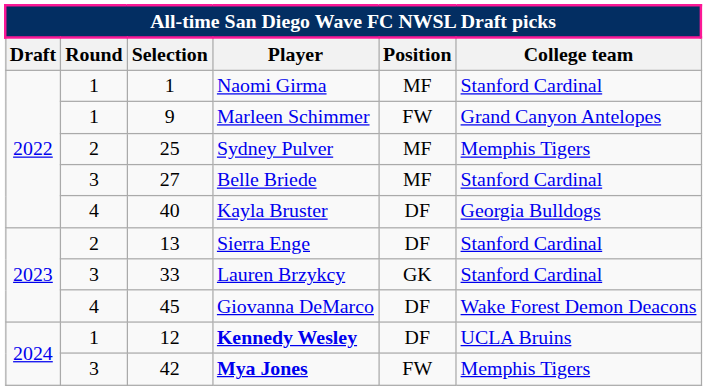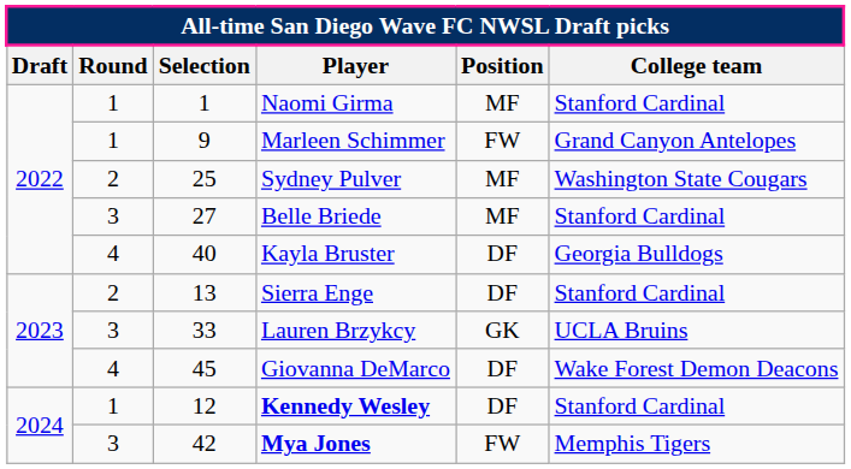 <table class="wikitable sortable" style="text-align:left; font-size:100%;">
 <tr>
 <th colspan="6" scope="col" style="background:#032E62; color:white; border:2px solid #FC1896;">All-time San Diego Wave FC NWSL Draft picks</th>
 </tr>
 <tr>
 <th>Draft</th>
 <th>Round</th>
 <th>Selection</th>
 <th>Player</th>
 <th>Position</th>
 <th>College team</th>
 </tr>
 <tr>
 <td rowspan="5" align="center"><a href='#'>2022</a></td>
 <td align="center">1</td>
 <td align="center">1</td>
 <td> <a href='#'>Naomi Girma</a></td>
 <td align="center">MF</td>
 <td> <a href='#'>Stanford Cardinal</a></td>
 </tr>
 <tr>
 <td align="center">1</td>
 <td align="center">9</td>
 <td> <a href='#'>Marleen Schimmer</a></td>
 <td align="center">FW</td>
 <td> <a href='#'>Grand Canyon Antelopes</a></td>
 </tr>
 <tr>
 <td align="center">2</td>
 <td align="center">25</td>
 <td> <a href='#'>Sydney Pulver</a></td>
 <td align="center">MF</td>
-<td> <a href='#'>Memphis Tigers</a></td>
+<td> <a href='#'>Washington State Cougars</a></td>
 </tr>
 <tr>
 <td align="center">3</td>
 <td align="center">27</td>
 <td> <a href='#'>Belle Briede</a></td>
 <td align="center">MF</td>
 <td> <a href='#'>Stanford Cardinal</a></td>
 </tr>
 <tr>
 <td align="center">4</td>
 <td align="center">40</td>
 <td> <a href='#'>Kayla Bruster</a></td>
 <td align="center">DF</td>
 <td> <a href='#'>Georgia Bulldogs</a></td>
 </tr>
 <tr>
 <td rowspan="3" align="center"><a href='#'>2023</a></td>
 <td align="center">2</td>
 <td align="center">13</td>
 <td> <a href='#'>Sierra Enge</a></td>
 <td align="center">DF</td>
 <td> <a href='#'>Stanford Cardinal</a></td>
 </tr>
 <tr>
 <td align="center">3</td>
 <td align="center">33</td>
 <td> <a href='#'>Lauren Brzykcy</a></td>
 <td align="center">GK</td>
-<td> <a href='#'>Stanford Cardinal</a></td>
+<td> <a href='#'>UCLA Bruins</a></td>
 </tr>
 <tr>
 <td align="center">4</td>
 <td align="center">45</td>
 <td> <a href='#'>Giovanna DeMarco</a></td>
 <td align="center">DF</td>
 <td> <a href='#'>Wake Forest Demon Deacons</a></td>
 </tr>
 <tr>
 <td rowspan="2" align="center"><a href='#'>2024</a></td>
 <td align="center">1</td>
 <td align="center">12</td>
 <td><strong> <a href='#'>Kennedy Wesley</a></strong></td>
 <td align="center">DF</td>
-<td> <a href='#'>UCLA Bruins</a></td>
+<td> <a href='#'>Stanford Cardinal</a></td>
 </tr>
 <tr>
 <td align="center">3</td>
 <td align="center">42</td>
 <td> <strong><a href='#'>Mya Jones</a></strong></td>
 <td align="center">FW</td>
 <td> <a href='#'>Memphis Tigers</a></td>
 </tr>
 </table>
